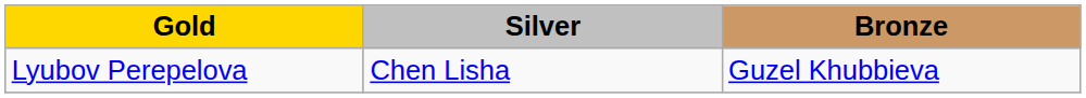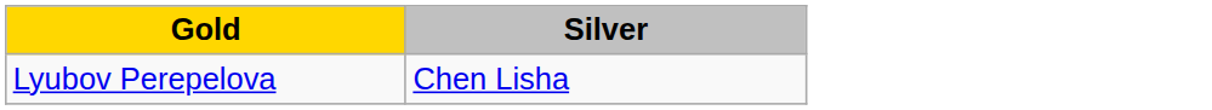 <table class="wikitable" style="text-align:left">
 <tr align="center">
 <td width=200 bgcolor=gold><strong>Gold</strong></td>
 <td width=200 bgcolor=silver><strong>Silver</strong></td>
-<td width=200 bgcolor=CC9966><strong>Bronze</strong></td>
 </tr>
 <tr>
 <td><a href='#'>Lyubov Perepelova</a><br><em></em></td>
 <td><a href='#'>Chen Lisha</a><br><em></em></td>
-<td><a href='#'>Guzel Khubbieva</a><br><em></em></td>
 </tr>
 </table>
